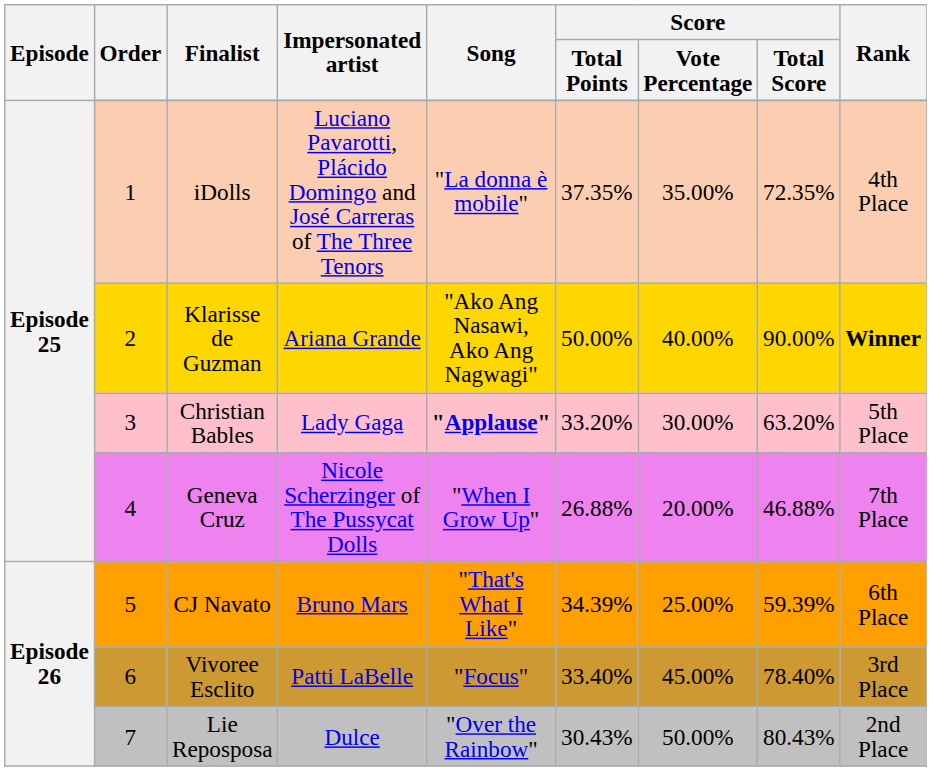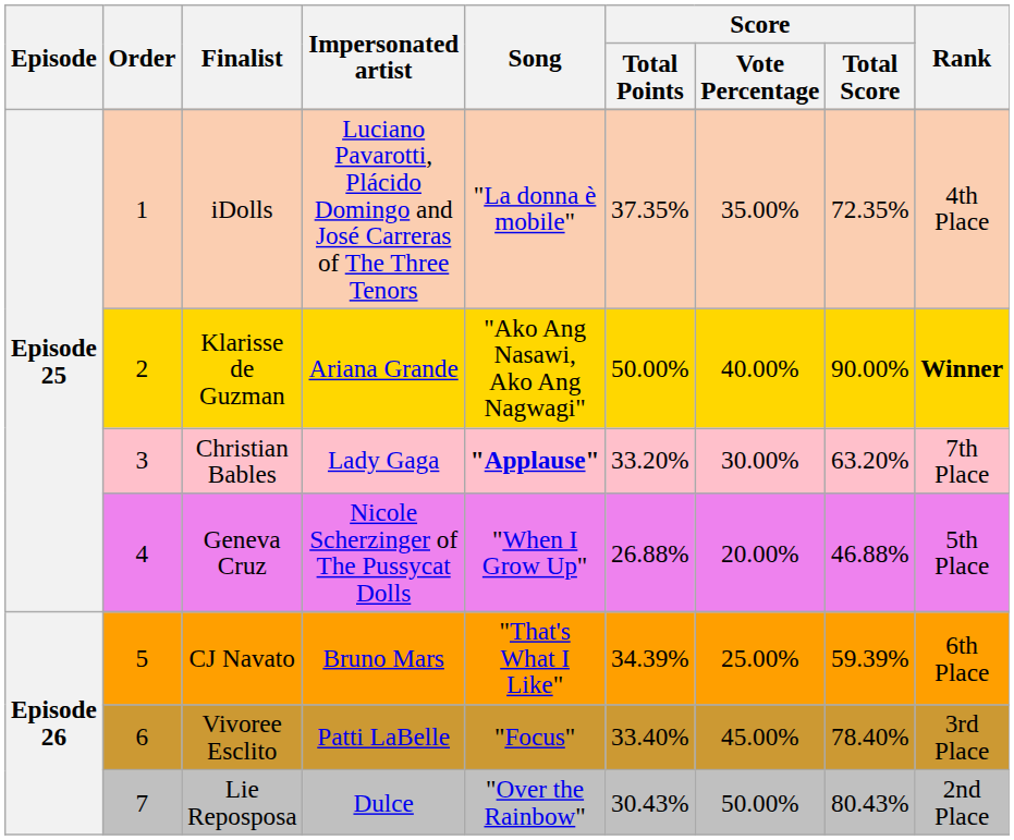 <table class="wikitable" style="text-align:center; line-height:17px; width:100%;">
 <tr>
 <th rowspan="2">Episode</th>
 <th rowspan="2">Order</th>
 <th rowspan="2">Finalist</th>
 <th rowspan="2">Impersonated artist</th>
 <th rowspan="2">Song</th>
 <th colspan="3">Score</th>
 <th rowspan="2">Rank</th>
 </tr>
 <tr>
 <th>Total Points</th>
 <th>Vote Percentage</th>
 <th>Total Score</th>
 </tr>
 <tr>
 <th rowspan="5"><strong>Episode 25</strong><br></th>
 </tr>
 <tr bgcolor="#FBCEB1">
 <td>1</td>
 <td>iDolls</td>
 <td><a href='#'>Luciano Pavarotti</a>, <a href='#'>Plácido Domingo</a> and <a href='#'>José Carreras</a> of <a href='#'>The Three Tenors</a></td>
 <td>"<a href='#'>La donna è mobile</a>"</td>
 <td>37.35%</td>
 <td>35.00%</td>
 <td>72.35%</td>
 <td>4th Place</td>
 </tr>
 <tr bgcolor="gold">
 <td>2</td>
 <td>Klarisse de Guzman</td>
 <td><a href='#'>Ariana Grande</a></td>
 <td>"Ako Ang Nasawi, Ako Ang Nagwagi"</td>
 <td>50.00%</td>
 <td>40.00%</td>
 <td>90.00%</td>
 <td><strong>Winner</strong></td>
 </tr>
 <tr bgcolor="pink">
 <td>3</td>
 <td>Christian Bables</td>
 <td><a href='#'>Lady Gaga</a></td>
 <td><strong>"<a href='#'>Applause</a>"</strong></td>
 <td>33.20%</td>
 <td>30.00%</td>
 <td>63.20%</td>
-<td>5th Place</td>
+<td>7th Place</td>
 </tr>
 <tr bgcolor="violet">
 <td>4</td>
 <td>Geneva Cruz</td>
 <td><a href='#'>Nicole Scherzinger</a> of <a href='#'>The Pussycat Dolls</a></td>
 <td>"<a href='#'>When I Grow Up</a>"</td>
 <td>26.88%</td>
 <td>20.00%</td>
 <td>46.88%</td>
-<td>7th Place</td>
+<td>5th Place</td>
 </tr>
 <tr>
 <th rowspan="6"><strong>Episode 26</strong><br></th>
 </tr>
 <tr bgcolor="FF9F00">
 <td>5</td>
 <td>CJ Navato</td>
 <td><a href='#'>Bruno Mars</a></td>
 <td>"<a href='#'>That's What I Like</a>"</td>
 <td>34.39%</td>
 <td>25.00%</td>
 <td>59.39%</td>
 <td>6th Place</td>
 </tr>
 <tr bgcolor="#CC9933">
 <td>6</td>
 <td>Vivoree Esclito</td>
 <td><a href='#'>Patti LaBelle</a></td>
 <td>"<a href='#'>Focus</a>"</td>
 <td>33.40%</td>
 <td>45.00%</td>
 <td>78.40%</td>
 <td>3rd Place</td>
 </tr>
 <tr bgcolor="silver">
 <td>7</td>
 <td>Lie Reposposa</td>
 <td><a href='#'>Dulce</a></td>
 <td>"<a href='#'>Over the Rainbow</a>"</td>
 <td>30.43%</td>
 <td>50.00%</td>
 <td>80.43%</td>
 <td>2nd Place</td>
 </tr>
 </table>
